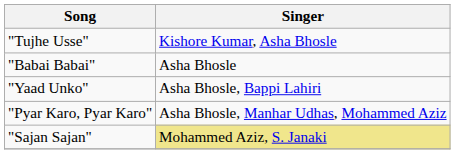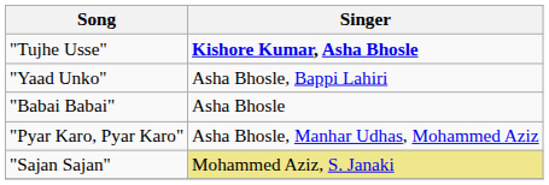 <table class="wikitable">
 <tr>
 <th>Song</th>
 <th>Singer</th>
 </tr>
 <tr>
 <td>"Tujhe Usse"</td>
-<td><a href='#'>Kishore Kumar</a>, <a href='#'>Asha Bhosle</a></td>
+<td><strong><a href='#'>Kishore Kumar</a>, <a href='#'>Asha Bhosle</a></strong></td>
+</tr>
+<tr>
+<td>"Yaad Unko"</td>
+<td>Asha Bhosle, <a href='#'>Bappi Lahiri</a></td>
 </tr>
 <tr>
 <td>"Babai Babai"</td>
 <td>Asha Bhosle</td>
-</tr>
-<tr>
-<td>"Yaad Unko"</td>
-<td>Asha Bhosle, <a href='#'>Bappi Lahiri</a></td>
 </tr>
 <tr>
 <td>"Pyar Karo, Pyar Karo"</td>
 <td>Asha Bhosle, <a href='#'>Manhar Udhas</a>, <a href='#'>Mohammed Aziz</a></td>
 </tr>
 <tr>
 <td>"Sajan Sajan"</td>
 <td style="background: khaki;">Mohammed Aziz, <a href='#'>S. Janaki</a></td>
 </tr>
 <tr>
 </tr>
 </table>
